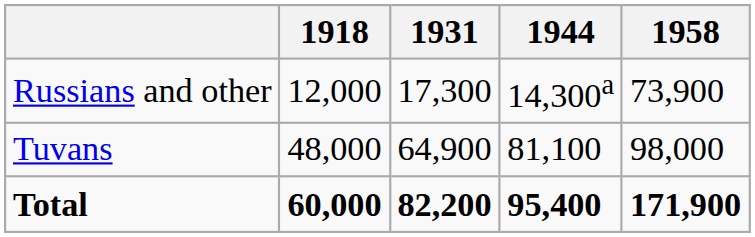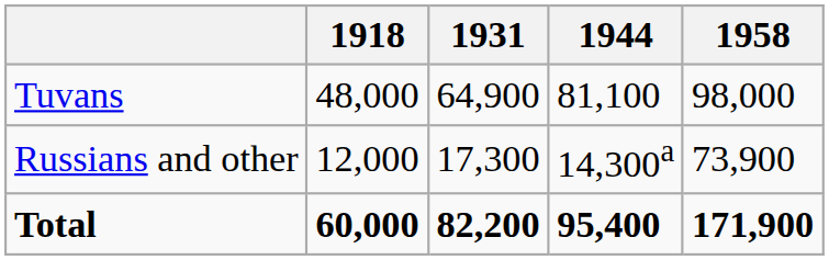 <table class="wikitable">
 <tr>
 <th></th>
 <th>1918</th>
 <th>1931</th>
 <th>1944</th>
 <th>1958</th>
 </tr>
 <tr>
+<td><a href='#'>Tuvans</a></td>
+<td>48,000</td>
+<td>64,900</td>
+<td>81,100</td>
+<td>98,000</td>
+</tr>
+<tr>
 <td><a href='#'>Russians</a> and other</td>
 <td>12,000</td>
 <td>17,300</td>
 <td>14,300<sup>a</sup></td>
 <td>73,900</td>
-</tr>
-<tr>
-<td><a href='#'>Tuvans</a></td>
-<td>48,000</td>
-<td>64,900</td>
-<td>81,100</td>
-<td>98,000</td>
 </tr>
 <tr>
 <td><strong>Total</strong></td>
 <td><strong>60,000</strong></td>
 <td><strong>82,200</strong></td>
 <td><strong>95,400</strong></td>
 <td><strong>171,900</strong></td>
 </tr>
 </table>
